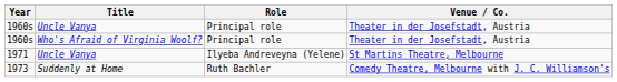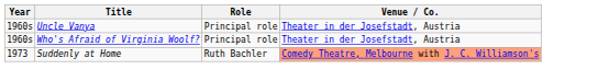 <table class="wikitable">
 <tr>
 <th>Year</th>
 <th>Title</th>
 <th>Role</th>
 <th>Venue / Co.</th>
 </tr>
 <tr>
 <td>1960s</td>
 <td><em><a href='#'>Uncle Vanya</a></em></td>
 <td>Principal role</td>
 <td><a href='#'>Theater in der Josefstadt</a>, Austria</td>
 </tr>
 <tr>
 <td>1960s</td>
 <td><em><a href='#'>Who's Afraid of Virginia Woolf?</a></em></td>
 <td>Principal role</td>
 <td><a href='#'>Theater in der Josefstadt</a>, Austria</td>
 </tr>
 <tr>
-<td>1971</td>
-<td><em><a href='#'>Uncle Vanya</a></em></td>
-<td>Ilyeba Andreveyna (Yelene)</td>
-<td><a href='#'>St Martins Theatre, Melbourne</a></td>
-</tr>
-<tr>
 <td>1973</td>
 <td><em>Suddenly at Home</em></td>
 <td>Ruth Bachler</td>
-<td><a href='#'>Comedy Theatre, Melbourne</a> with <a href='#'>J. C. Williamson's</a></td>
+<td style="background: lightsalmon;"><a href='#'>Comedy Theatre, Melbourne</a> with <a href='#'>J. C. Williamson's</a></td>
 </tr>
 </table>
